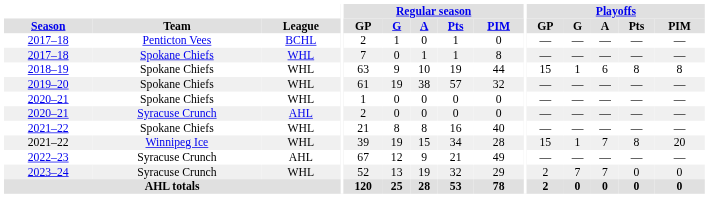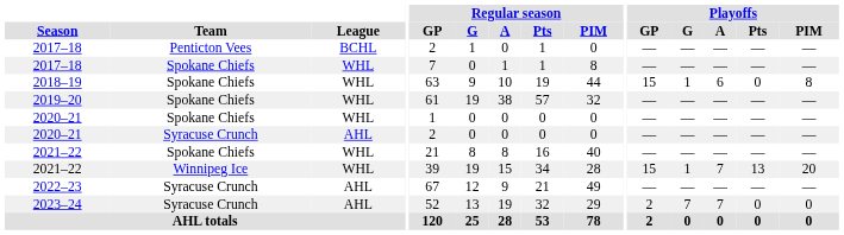 <table border="0" cellpadding="1" cellspacing="0" style="text-align:center; width:60em">
 <tr bgcolor="#e0e0e0">
 <th colspan="3" bgcolor="#ffffff"></th>
 <th rowspan="99" bgcolor="#ffffff"></th>
 <th colspan="5"><a href='#'>Regular season</a></th>
 <th rowspan="99" bgcolor="#ffffff"></th>
 <th colspan="5"><a href='#'>Playoffs</a></th>
 </tr>
 <tr bgcolor="#e0e0e0">
 <th><a href='#'>Season</a></th>
 <th>Team</th>
 <th>League</th>
 <th>GP</th>
 <th><a href='#'>G</a></th>
 <th><a href='#'>A</a></th>
 <th><a href='#'>Pts</a></th>
 <th><a href='#'>PIM</a></th>
 <th>GP</th>
 <th>G</th>
 <th>A</th>
 <th>Pts</th>
 <th>PIM</th>
 </tr>
 <tr>
 <td><a href='#'>2017–18</a></td>
 <td><a href='#'>Penticton Vees</a></td>
 <td><a href='#'>BCHL</a></td>
 <td>2</td>
 <td>1</td>
 <td>0</td>
 <td>1</td>
 <td>0</td>
 <td>—</td>
 <td>—</td>
 <td>—</td>
 <td>—</td>
 <td>—</td>
 </tr>
 <tr bgcolor="#f0f0f0">
 <td><a href='#'>2017–18</a></td>
 <td><a href='#'>Spokane Chiefs</a></td>
 <td><a href='#'>WHL</a></td>
 <td>7</td>
 <td>0</td>
 <td>1</td>
 <td>1</td>
 <td>8</td>
 <td>—</td>
 <td>—</td>
 <td>—</td>
 <td>—</td>
 <td>—</td>
 </tr>
 <tr>
 <td><a href='#'>2018–19</a></td>
 <td>Spokane Chiefs</td>
 <td>WHL</td>
 <td>63</td>
 <td>9</td>
 <td>10</td>
 <td>19</td>
 <td>44</td>
 <td>15</td>
 <td>1</td>
 <td>6</td>
-<td>8</td>
+<td>0</td>
 <td>8</td>
 </tr>
 <tr bgcolor="#f0f0f0">
 <td><a href='#'>2019–20</a></td>
 <td>Spokane Chiefs</td>
 <td>WHL</td>
 <td>61</td>
 <td>19</td>
 <td>38</td>
 <td>57</td>
 <td>32</td>
 <td>—</td>
 <td>—</td>
 <td>—</td>
 <td>—</td>
 <td>—</td>
 </tr>
 <tr>
 <td><a href='#'>2020–21</a></td>
 <td>Spokane Chiefs</td>
 <td>WHL</td>
 <td>1</td>
 <td>0</td>
 <td>0</td>
 <td>0</td>
 <td>0</td>
 <td>—</td>
 <td>—</td>
 <td>—</td>
 <td>—</td>
 <td>—</td>
 </tr>
 <tr bgcolor="#f0f0f0">
 <td><a href='#'>2020–21</a></td>
 <td><a href='#'>Syracuse Crunch</a></td>
 <td><a href='#'>AHL</a></td>
 <td>2</td>
 <td>0</td>
 <td>0</td>
 <td>0</td>
 <td>0</td>
 <td>—</td>
 <td>—</td>
 <td>—</td>
 <td>—</td>
 <td>—</td>
 </tr>
 <tr>
 <td><a href='#'>2021–22</a></td>
 <td>Spokane Chiefs</td>
 <td>WHL</td>
 <td>21</td>
 <td>8</td>
 <td>8</td>
 <td>16</td>
 <td>40</td>
 <td>—</td>
 <td>—</td>
 <td>—</td>
 <td>—</td>
 <td>—</td>
 </tr>
 <tr bgcolor="#f0f0f0">
 <td>2021–22</td>
 <td><a href='#'>Winnipeg Ice</a></td>
 <td>WHL</td>
 <td>39</td>
 <td>19</td>
 <td>15</td>
 <td>34</td>
 <td>28</td>
 <td>15</td>
 <td>1</td>
 <td>7</td>
-<td>8</td>
+<td>13</td>
 <td>20</td>
 </tr>
 <tr>
 <td><a href='#'>2022–23</a></td>
 <td>Syracuse Crunch</td>
 <td>AHL</td>
 <td>67</td>
 <td>12</td>
 <td>9</td>
 <td>21</td>
 <td>49</td>
 <td>—</td>
 <td>—</td>
 <td>—</td>
 <td>—</td>
 <td>—</td>
 </tr>
 <tr bgcolor="#f0f0f0">
 <td><a href='#'>2023–24</a></td>
 <td>Syracuse Crunch</td>
-<td>WHL</td>
+<td>AHL</td>
 <td>52</td>
 <td>13</td>
 <td>19</td>
 <td>32</td>
 <td>29</td>
 <td>2</td>
 <td>7</td>
 <td>7</td>
 <td>0</td>
 <td>0</td>
 </tr>
 <tr bgcolor="#e0e0e0">
 <th colspan="3">AHL totals</th>
 <th>120</th>
 <th>25</th>
 <th>28</th>
 <th>53</th>
 <th>78</th>
 <th>2</th>
 <th>0</th>
 <th>0</th>
 <th>0</th>
 <th>0</th>
 </tr>
 </table>
